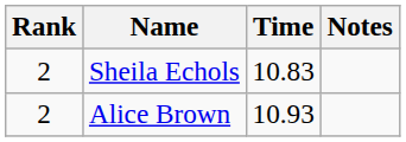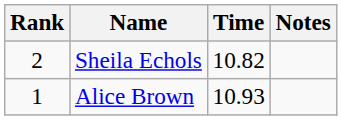 <table class="wikitable sortable" style="text-align:center">
 <tr>
 <th>Rank</th>
 <th>Name</th>
 <th>Time</th>
 <th>Notes</th>
 </tr>
 <tr>
 <td>2</td>
 <td align=left><a href='#'>Sheila Echols</a></td>
-<td>10.83</td>
+<td>10.82</td>
 <td></td>
 </tr>
 <tr>
-<td>2</td>
+<td>1</td>
 <td align=left><a href='#'>Alice Brown</a></td>
 <td>10.93</td>
 <td></td>
 </tr>
 </table>
